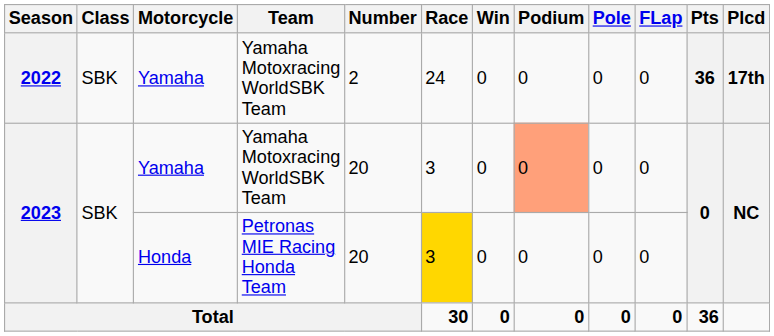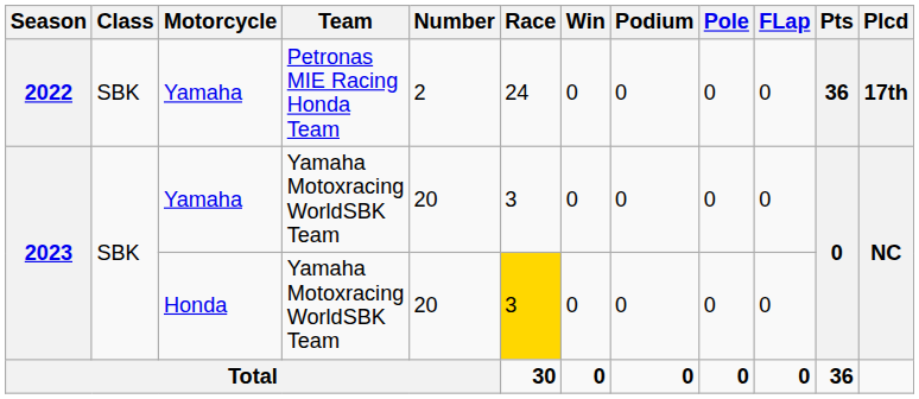 <table class="wikitable">
 <tr>
 <th>Season</th>
 <th>Class</th>
 <th>Motorcycle</th>
 <th>Team</th>
 <th>Number</th>
 <th>Race</th>
 <th>Win</th>
 <th>Podium</th>
 <th><a href='#'>Pole</a></th>
 <th><a href='#'>FLap</a></th>
 <th>Pts</th>
 <th>Plcd</th>
 </tr>
 <tr>
 <th><a href='#'>2022</a></th>
 <td>SBK</td>
 <td><a href='#'>Yamaha</a></td>
-<td>Yamaha Motoxracing WorldSBK Team</td>
+<td><a href='#'>Petronas MIE Racing Honda Team</a></td>
 <td>2</td>
 <td>24</td>
 <td>0</td>
 <td>0</td>
 <td>0</td>
 <td>0</td>
 <th>36</th>
 <th>17th</th>
 </tr>
 <tr>
 <th rowspan=2><a href='#'>2023</a></th>
 <td rowspan=2>SBK</td>
 <td><a href='#'>Yamaha</a></td>
 <td>Yamaha Motoxracing WorldSBK Team</td>
 <td>20</td>
 <td>3</td>
 <td>0</td>
-<td style="background: lightsalmon;">0</td>
+<td>0</td>
 <td>0</td>
 <td>0</td>
 <th rowspan=2>0</th>
 <th rowspan=2>NC</th>
 </tr>
 <tr>
 <td><a href='#'>Honda</a></td>
-<td><a href='#'>Petronas MIE Racing Honda Team</a></td>
+<td>Yamaha Motoxracing WorldSBK Team</td>
 <td>20</td>
 <td style="background: gold;">3</td>
 <td>0</td>
 <td>0</td>
 <td>0</td>
 <td>0</td>
 </tr>
 <tr align="right">
 <th colspan=5>Total</th>
 <td><strong>30</strong></td>
 <td><strong>0</strong></td>
 <td><strong>0</strong></td>
 <td><strong>0</strong></td>
 <td><strong>0</strong></td>
 <td><strong>36</strong></td>
 <td></td>
 </tr>
 </table>
